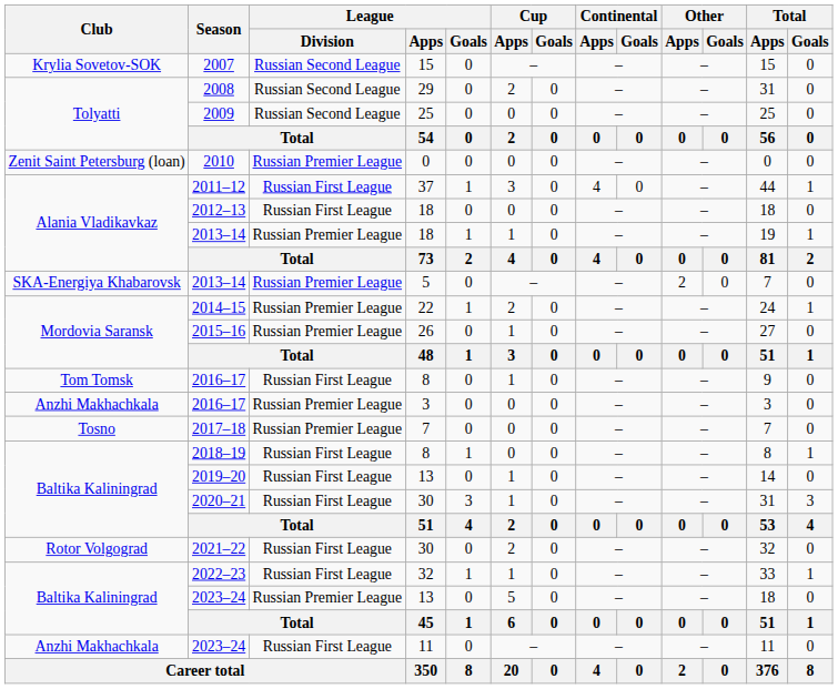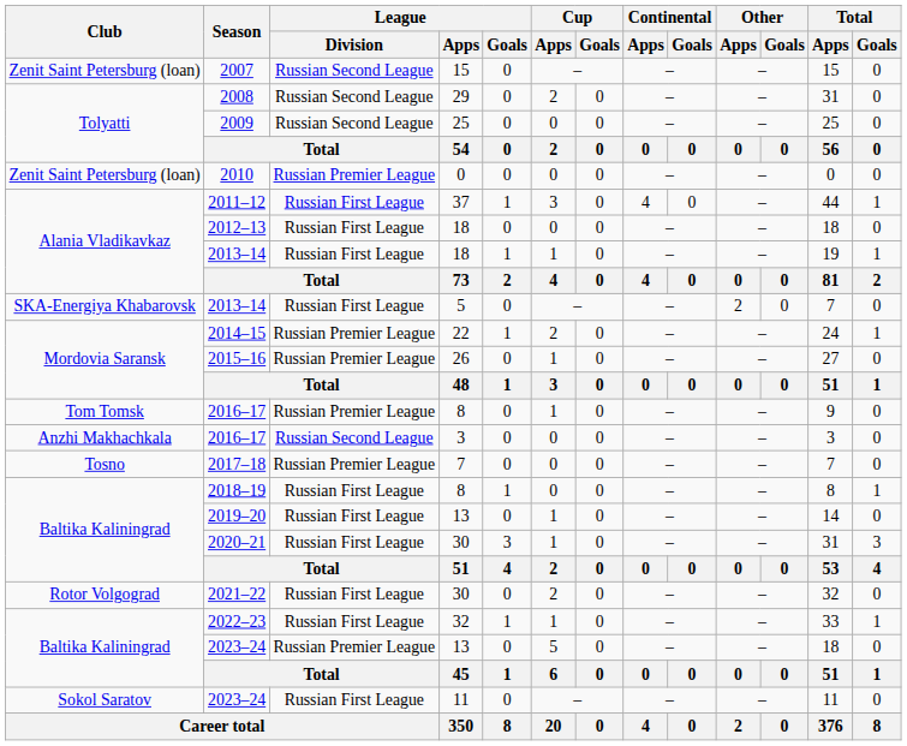 <table class="wikitable" style="text-align: center;">
 <tr>
 <th rowspan=2>Club</th>
 <th rowspan=2>Season</th>
 <th colspan=3>League</th>
 <th colspan=2>Cup</th>
 <th colspan=2>Continental</th>
 <th colspan=2>Other</th>
 <th colspan=2>Total</th>
 </tr>
 <tr>
 <th>Division</th>
 <th>Apps</th>
 <th>Goals</th>
 <th>Apps</th>
 <th>Goals</th>
 <th>Apps</th>
 <th>Goals</th>
 <th>Apps</th>
 <th>Goals</th>
 <th>Apps</th>
 <th>Goals</th>
 </tr>
 <tr>
-<td><a href='#'>Krylia Sovetov-SOK</a></td>
+<td><a href='#'>Zenit Saint Petersburg</a> (loan)</td>
 <td><a href='#'>2007</a></td>
 <td><a href='#'>Russian Second League</a></td>
 <td>15</td>
 <td>0</td>
 <td colspan=2>–</td>
 <td colspan=2>–</td>
 <td colspan=2>–</td>
 <td>15</td>
 <td>0</td>
 </tr>
 <tr>
 <td rowspan="3"><a href='#'>Tolyatti</a></td>
 <td><a href='#'>2008</a></td>
 <td>Russian Second League</td>
 <td>29</td>
 <td>0</td>
 <td>2</td>
 <td>0</td>
 <td colspan=2>–</td>
 <td colspan=2>–</td>
 <td>31</td>
 <td>0</td>
 </tr>
 <tr>
 <td><a href='#'>2009</a></td>
 <td>Russian Second League</td>
 <td>25</td>
 <td>0</td>
 <td>0</td>
 <td>0</td>
 <td colspan=2>–</td>
 <td colspan=2>–</td>
 <td>25</td>
 <td>0</td>
 </tr>
 <tr>
 <th colspan=2>Total</th>
 <th>54</th>
 <th>0</th>
 <th>2</th>
 <th>0</th>
 <th>0</th>
 <th>0</th>
 <th>0</th>
 <th>0</th>
 <th>56</th>
 <th>0</th>
 </tr>
 <tr>
 <td><a href='#'>Zenit Saint Petersburg</a> (loan)</td>
 <td><a href='#'>2010</a></td>
 <td><a href='#'>Russian Premier League</a></td>
 <td>0</td>
 <td>0</td>
 <td>0</td>
 <td>0</td>
 <td colspan=2>–</td>
 <td colspan=2>–</td>
 <td>0</td>
 <td>0</td>
 </tr>
 <tr>
 <td rowspan="4"><a href='#'>Alania Vladikavkaz</a></td>
 <td><a href='#'>2011–12</a></td>
 <td><a href='#'>Russian First League</a></td>
 <td>37</td>
 <td>1</td>
 <td>3</td>
 <td>0</td>
 <td>4</td>
 <td>0</td>
 <td colspan=2>–</td>
 <td>44</td>
 <td>1</td>
 </tr>
 <tr>
 <td><a href='#'>2012–13</a></td>
 <td>Russian First League</td>
 <td>18</td>
 <td>0</td>
 <td>0</td>
 <td>0</td>
 <td colspan=2>–</td>
 <td colspan=2>–</td>
 <td>18</td>
 <td>0</td>
 </tr>
 <tr>
 <td><a href='#'>2013–14</a></td>
-<td>Russian Premier League</td>
+<td>Russian First League</td>
 <td>18</td>
 <td>1</td>
 <td>1</td>
 <td>0</td>
 <td colspan=2>–</td>
 <td colspan=2>–</td>
 <td>19</td>
 <td>1</td>
 </tr>
 <tr>
 <th colspan=2>Total</th>
 <th>73</th>
 <th>2</th>
 <th>4</th>
 <th>0</th>
 <th>4</th>
 <th>0</th>
 <th>0</th>
 <th>0</th>
 <th>81</th>
 <th>2</th>
 </tr>
 <tr>
 <td><a href='#'>SKA-Energiya Khabarovsk</a></td>
 <td><a href='#'>2013–14</a></td>
-<td><a href='#'>Russian Premier League</a></td>
+<td>Russian First League</td>
 <td>5</td>
 <td>0</td>
 <td colspan=2>–</td>
 <td colspan=2>–</td>
 <td>2</td>
 <td>0</td>
 <td>7</td>
 <td>0</td>
 </tr>
 <tr>
 <td rowspan="3"><a href='#'>Mordovia Saransk</a></td>
 <td><a href='#'>2014–15</a></td>
 <td>Russian Premier League</td>
 <td>22</td>
 <td>1</td>
 <td>2</td>
 <td>0</td>
 <td colspan=2>–</td>
 <td colspan=2>–</td>
 <td>24</td>
 <td>1</td>
 </tr>
 <tr>
 <td><a href='#'>2015–16</a></td>
 <td>Russian Premier League</td>
 <td>26</td>
 <td>0</td>
 <td>1</td>
 <td>0</td>
 <td colspan=2>–</td>
 <td colspan=2>–</td>
 <td>27</td>
 <td>0</td>
 </tr>
 <tr>
 <th colspan=2>Total</th>
 <th>48</th>
 <th>1</th>
 <th>3</th>
 <th>0</th>
 <th>0</th>
 <th>0</th>
 <th>0</th>
 <th>0</th>
 <th>51</th>
 <th>1</th>
 </tr>
 <tr>
 <td><a href='#'>Tom Tomsk</a></td>
 <td><a href='#'>2016–17</a></td>
-<td>Russian First League</td>
+<td>Russian Premier League</td>
 <td>8</td>
 <td>0</td>
 <td>1</td>
 <td>0</td>
 <td colspan=2>–</td>
 <td colspan=2>–</td>
 <td>9</td>
 <td>0</td>
 </tr>
 <tr>
 <td><a href='#'>Anzhi Makhachkala</a></td>
 <td><a href='#'>2016–17</a></td>
-<td>Russian Premier League</td>
+<td><a href='#'>Russian Second League</a></td>
 <td>3</td>
 <td>0</td>
 <td>0</td>
 <td>0</td>
 <td colspan=2>–</td>
 <td colspan=2>–</td>
 <td>3</td>
 <td>0</td>
 </tr>
 <tr>
 <td><a href='#'>Tosno</a></td>
 <td><a href='#'>2017–18</a></td>
 <td>Russian Premier League</td>
 <td>7</td>
 <td>0</td>
 <td>0</td>
 <td>0</td>
 <td colspan=2>–</td>
 <td colspan=2>–</td>
 <td>7</td>
 <td>0</td>
 </tr>
 <tr>
 <td rowspan="4"><a href='#'>Baltika Kaliningrad</a></td>
 <td><a href='#'>2018–19</a></td>
 <td>Russian First League</td>
 <td>8</td>
 <td>1</td>
 <td>0</td>
 <td>0</td>
 <td colspan=2>–</td>
 <td colspan=2>–</td>
 <td>8</td>
 <td>1</td>
 </tr>
 <tr>
 <td><a href='#'>2019–20</a></td>
 <td>Russian First League</td>
 <td>13</td>
 <td>0</td>
 <td>1</td>
 <td>0</td>
 <td colspan=2>–</td>
 <td colspan=2>–</td>
 <td>14</td>
 <td>0</td>
 </tr>
 <tr>
 <td><a href='#'>2020–21</a></td>
 <td>Russian First League</td>
 <td>30</td>
 <td>3</td>
 <td>1</td>
 <td>0</td>
 <td colspan=2>–</td>
 <td colspan=2>–</td>
 <td>31</td>
 <td>3</td>
 </tr>
 <tr>
 <th colspan=2>Total</th>
 <th>51</th>
 <th>4</th>
 <th>2</th>
 <th>0</th>
 <th>0</th>
 <th>0</th>
 <th>0</th>
 <th>0</th>
 <th>53</th>
 <th>4</th>
 </tr>
 <tr>
 <td><a href='#'>Rotor Volgograd</a></td>
 <td><a href='#'>2021–22</a></td>
 <td>Russian First League</td>
 <td>30</td>
 <td>0</td>
 <td>2</td>
 <td>0</td>
 <td colspan=2>–</td>
 <td colspan=2>–</td>
 <td>32</td>
 <td>0</td>
 </tr>
 <tr>
 <td rowspan="3"><a href='#'>Baltika Kaliningrad</a></td>
 <td><a href='#'>2022–23</a></td>
 <td>Russian First League</td>
 <td>32</td>
 <td>1</td>
 <td>1</td>
 <td>0</td>
 <td colspan=2>–</td>
 <td colspan=2>–</td>
 <td>33</td>
 <td>1</td>
 </tr>
 <tr>
 <td><a href='#'>2023–24</a></td>
 <td>Russian Premier League</td>
 <td>13</td>
 <td>0</td>
 <td>5</td>
 <td>0</td>
 <td colspan=2>–</td>
 <td colspan=2>–</td>
 <td>18</td>
 <td>0</td>
 </tr>
 <tr>
 <th colspan=2>Total</th>
 <th>45</th>
 <th>1</th>
 <th>6</th>
 <th>0</th>
 <th>0</th>
 <th>0</th>
 <th>0</th>
 <th>0</th>
 <th>51</th>
 <th>1</th>
 </tr>
 <tr>
-<td><a href='#'>Anzhi Makhachkala</a></td>
+<td><a href='#'>Sokol Saratov</a></td>
 <td><a href='#'>2023–24</a></td>
 <td>Russian First League</td>
 <td>11</td>
 <td>0</td>
 <td colspan=2>–</td>
 <td colspan=2>–</td>
 <td colspan=2>–</td>
 <td>11</td>
 <td>0</td>
 </tr>
 <tr>
 <th colspan=3>Career total</th>
 <th>350</th>
 <th>8</th>
 <th>20</th>
 <th>0</th>
 <th>4</th>
 <th>0</th>
 <th>2</th>
 <th>0</th>
 <th>376</th>
 <th>8</th>
 </tr>
 </table>
